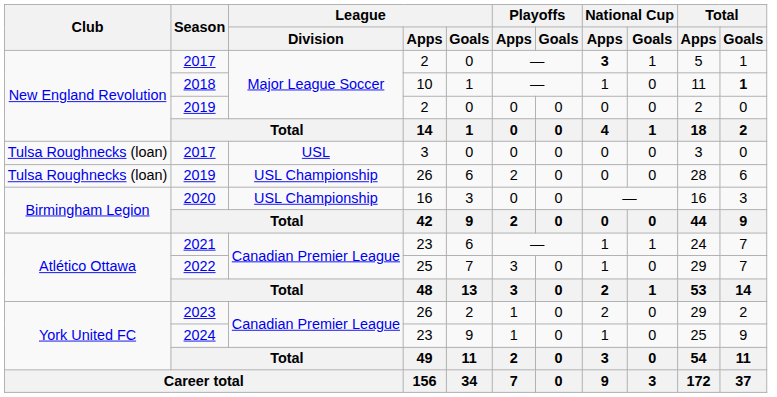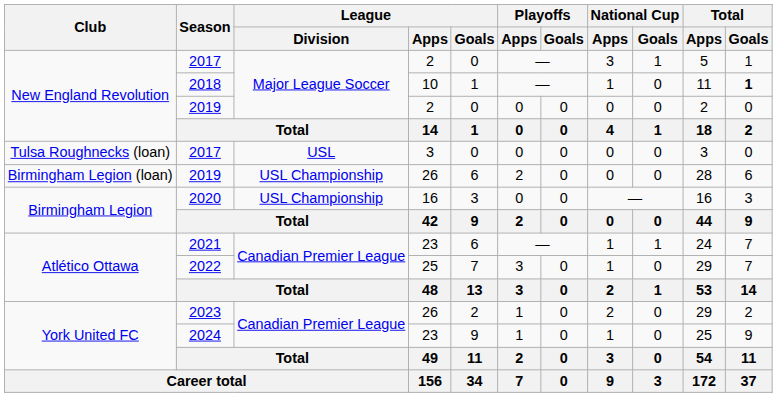 <table class=wikitable style="text-align: center">
 <tr>
 <th rowspan=2>Club</th>
 <th rowspan=2>Season</th>
 <th colspan=3>League</th>
 <th colspan=2>Playoffs</th>
 <th colspan=2>National Cup</th>
 <th colspan=2>Total</th>
 </tr>
 <tr>
 <th>Division</th>
 <th>Apps</th>
 <th>Goals</th>
 <th>Apps</th>
 <th>Goals</th>
 <th>Apps</th>
 <th>Goals</th>
 <th>Apps</th>
 <th>Goals</th>
 </tr>
 <tr>
 <td rowspan=4><a href='#'>New England Revolution</a></td>
 <td><a href='#'>2017</a></td>
 <td rowspan=3><a href='#'>Major League Soccer</a></td>
 <td>2</td>
 <td>0</td>
 <td colspan="2">—</td>
-<td><strong>3</strong></td>
+<td>3</td>
 <td>1</td>
 <td>5</td>
 <td>1</td>
 </tr>
 <tr>
 <td><a href='#'>2018</a></td>
 <td>10</td>
 <td>1</td>
 <td colspan="2">—</td>
 <td>1</td>
 <td>0</td>
 <td>11</td>
 <td><strong>1</strong></td>
 </tr>
 <tr>
 <td><a href='#'>2019</a></td>
 <td>2</td>
 <td>0</td>
 <td>0</td>
 <td>0</td>
 <td>0</td>
 <td>0</td>
 <td>2</td>
 <td>0</td>
 </tr>
 <tr>
 <th colspan=2>Total</th>
 <th>14</th>
 <th>1</th>
 <th>0</th>
 <th>0</th>
 <th>4</th>
 <th>1</th>
 <th>18</th>
 <th>2</th>
 </tr>
 <tr>
 <td><a href='#'>Tulsa Roughnecks</a> (loan)</td>
 <td><a href='#'>2017</a></td>
 <td><a href='#'>USL</a></td>
 <td>3</td>
 <td>0</td>
 <td>0</td>
 <td>0</td>
 <td>0</td>
 <td>0</td>
 <td>3</td>
 <td>0</td>
 </tr>
 <tr>
-<td><a href='#'>Tulsa Roughnecks</a> (loan)</td>
+<td><a href='#'>Birmingham Legion</a> (loan)</td>
 <td><a href='#'>2019</a></td>
 <td><a href='#'>USL Championship</a></td>
 <td>26</td>
 <td>6</td>
 <td>2</td>
 <td>0</td>
 <td>0</td>
 <td>0</td>
 <td>28</td>
 <td>6</td>
 </tr>
 <tr>
 <td rowspan=2><a href='#'>Birmingham Legion</a></td>
 <td><a href='#'>2020</a></td>
 <td><a href='#'>USL Championship</a></td>
 <td>16</td>
 <td>3</td>
 <td>0</td>
 <td>0</td>
 <td colspan="2">—</td>
 <td>16</td>
 <td>3</td>
 </tr>
 <tr>
 <th colspan=2>Total</th>
 <th>42</th>
 <th>9</th>
 <th>2</th>
 <th>0</th>
 <th>0</th>
 <th>0</th>
 <th>44</th>
 <th>9</th>
 </tr>
 <tr>
 <td rowspan=3><a href='#'>Atlético Ottawa</a></td>
 <td><a href='#'>2021</a></td>
 <td rowspan=2><a href='#'>Canadian Premier League</a></td>
 <td>23</td>
 <td>6</td>
 <td colspan="2">—</td>
 <td>1</td>
 <td>1</td>
 <td>24</td>
 <td>7</td>
 </tr>
 <tr>
 <td><a href='#'>2022</a></td>
 <td>25</td>
 <td>7</td>
 <td>3</td>
 <td>0</td>
 <td>1</td>
 <td>0</td>
 <td>29</td>
 <td>7</td>
 </tr>
 <tr>
 <th colspan=2>Total</th>
 <th>48</th>
 <th>13</th>
 <th>3</th>
 <th>0</th>
 <th>2</th>
 <th>1</th>
 <th>53</th>
 <th>14</th>
 </tr>
 <tr>
 <td rowspan=3><a href='#'>York United FC</a></td>
 <td><a href='#'>2023</a></td>
 <td rowspan=2><a href='#'>Canadian Premier League</a></td>
 <td>26</td>
 <td>2</td>
 <td>1</td>
 <td>0</td>
 <td>2</td>
 <td>0</td>
 <td>29</td>
 <td>2</td>
 </tr>
 <tr>
 <td><a href='#'>2024</a></td>
 <td>23</td>
 <td>9</td>
 <td>1</td>
 <td>0</td>
 <td>1</td>
 <td>0</td>
 <td>25</td>
 <td>9</td>
 </tr>
 <tr>
 <th colspan=2>Total</th>
 <th>49</th>
 <th>11</th>
 <th>2</th>
 <th>0</th>
 <th>3</th>
 <th>0</th>
 <th>54</th>
 <th>11</th>
 </tr>
 <tr>
 <th colspan=3>Career total</th>
 <th>156</th>
 <th>34</th>
 <th>7</th>
 <th>0</th>
 <th>9</th>
 <th>3</th>
 <th>172</th>
 <th>37</th>
 </tr>
 </table>
